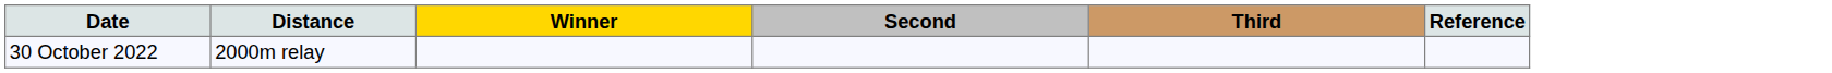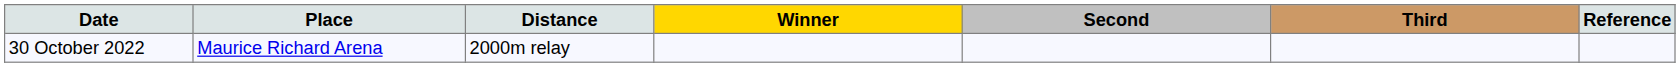 <table bgcolor="#f7f8ff" cellpadding="3" cellspacing="0" border="1" style="font-size: 95%; border: gray solid 1px; border-collapse: collapse;">
 <tr bgcolor="#cccccc" (1>
 <td width="150" align="center" bgcolor="#dce5e5"><strong>Date</strong></td>
+<td width="220" align="center" bgcolor="#dce5e5"><strong>Place</strong></td>
 <td width="150" align="center" bgcolor="#dce5e5"><strong>Distance</strong></td>
 <td align="center" bgcolor="gold" width="250"><strong>Winner</strong></td>
 <td align="center" bgcolor="silver" width="250"><strong>Second</strong></td>
 <td width="250" align="center" bgcolor="#cc9966"><strong>Third</strong></td>
 <td width="30" align="center" bgcolor="#dce5e5"><strong>Reference</strong></td>
 </tr>
 <tr align="left">
 <td>30 October 2022</td>
+<td><a href='#'>Maurice Richard Arena</a></td>
 <td>2000m relay</td>
 <td></td>
 <td></td>
 <td></td>
 <td> </td>
 </tr>
 </table>
